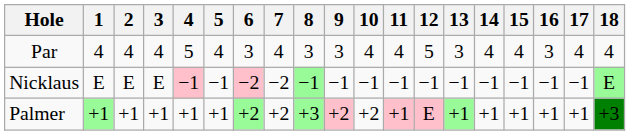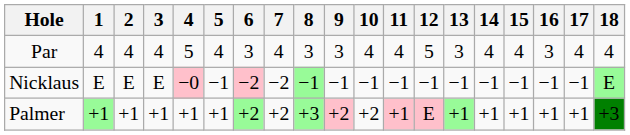 <table class="wikitable" style="text-align:center">
 <tr>
 <th>Hole</th>
 <th> 1 </th>
 <th> 2 </th>
 <th> 3 </th>
 <th> 4 </th>
 <th> 5 </th>
 <th> 6 </th>
 <th> 7 </th>
 <th> 8 </th>
 <th> 9 </th>
 <th>10</th>
 <th>11</th>
 <th>12</th>
 <th>13</th>
 <th>14</th>
 <th>15</th>
 <th>16</th>
 <th>17</th>
 <th>18</th>
 </tr>
 <tr>
 <td>Par</td>
 <td>4</td>
 <td>4</td>
 <td>4</td>
 <td>5</td>
 <td>4</td>
 <td>3</td>
 <td>4</td>
 <td>3</td>
 <td>3</td>
 <td>4</td>
 <td>4</td>
 <td>5</td>
 <td>3</td>
 <td>4</td>
 <td>4</td>
 <td>3</td>
 <td>4</td>
 <td>4</td>
 </tr>
 <tr>
 <td align=left> Nicklaus</td>
 <td>E</td>
 <td>E</td>
 <td>E</td>
-<td style="background: Pink;">−1</td>
+<td style="background: Pink;">−0</td>
 <td>−1</td>
 <td style="background: Pink;">−2</td>
 <td>−2</td>
 <td style="background: PaleGreen;">−1</td>
 <td>−1</td>
 <td>−1</td>
 <td>−1</td>
 <td>−1</td>
 <td>−1</td>
 <td>−1</td>
 <td>−1</td>
 <td>−1</td>
 <td>−1</td>
 <td style="background: PaleGreen;">E</td>
 </tr>
 <tr>
 <td align=left> Palmer</td>
 <td style="background: PaleGreen;">+1</td>
 <td>+1</td>
 <td>+1</td>
 <td>+1</td>
 <td>+1</td>
 <td style="background: PaleGreen;">+2</td>
 <td>+2</td>
 <td style="background: PaleGreen;">+3</td>
 <td style="background: Pink;">+2</td>
 <td>+2</td>
 <td style="background: Pink;">+1</td>
 <td style="background: Pink;">E</td>
 <td style="background: PaleGreen;">+1</td>
 <td>+1</td>
 <td>+1</td>
 <td>+1</td>
 <td>+1</td>
 <td style="background: Green;">+3</td>
 </tr>
 </table>
